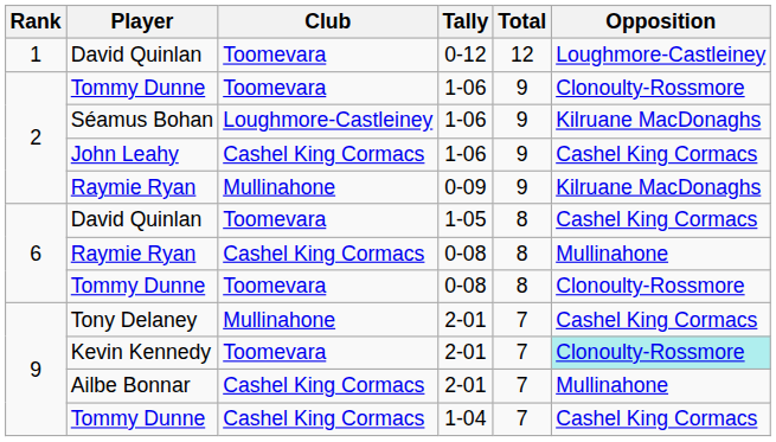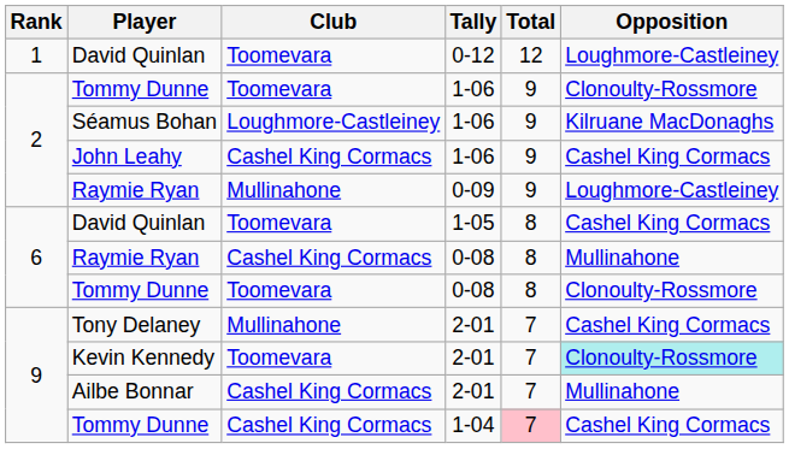 <table class="wikitable">
 <tr>
 <th>Rank</th>
 <th>Player</th>
 <th>Club</th>
 <th>Tally</th>
 <th>Total</th>
 <th>Opposition</th>
 </tr>
 <tr>
 <td rowspan="1" style="text-align:center;">1</td>
 <td>David Quinlan</td>
 <td><a href='#'>Toomevara</a></td>
 <td align=center>0-12</td>
 <td align=center>12</td>
 <td><a href='#'>Loughmore-Castleiney</a></td>
 </tr>
 <tr>
 <td rowspan="4" style="text-align:center;">2</td>
 <td><a href='#'>Tommy Dunne</a></td>
 <td><a href='#'>Toomevara</a></td>
 <td align=center>1-06</td>
 <td align=center>9</td>
 <td><a href='#'>Clonoulty-Rossmore</a></td>
 </tr>
 <tr>
 <td>Séamus Bohan</td>
 <td><a href='#'>Loughmore-Castleiney</a></td>
 <td align=center>1-06</td>
 <td align=center>9</td>
 <td><a href='#'>Kilruane MacDonaghs</a></td>
 </tr>
 <tr>
 <td><a href='#'>John Leahy</a></td>
 <td><a href='#'>Cashel King Cormacs</a></td>
 <td align=center>1-06</td>
 <td align=center>9</td>
 <td><a href='#'>Cashel King Cormacs</a></td>
 </tr>
 <tr>
 <td><a href='#'>Raymie Ryan</a></td>
 <td><a href='#'>Mullinahone</a></td>
 <td align=center>0-09</td>
 <td align=center>9</td>
-<td><a href='#'>Kilruane MacDonaghs</a></td>
+<td><a href='#'>Loughmore-Castleiney</a></td>
 </tr>
 <tr>
 <td rowspan="3" style="text-align:center;">6</td>
 <td>David Quinlan</td>
 <td><a href='#'>Toomevara</a></td>
 <td align=center>1-05</td>
 <td align=center>8</td>
 <td><a href='#'>Cashel King Cormacs</a></td>
 </tr>
 <tr>
 <td><a href='#'>Raymie Ryan</a></td>
 <td><a href='#'>Cashel King Cormacs</a></td>
 <td align=center>0-08</td>
 <td align=center>8</td>
 <td><a href='#'>Mullinahone</a></td>
 </tr>
 <tr>
 <td><a href='#'>Tommy Dunne</a></td>
 <td><a href='#'>Toomevara</a></td>
 <td align=center>0-08</td>
 <td align=center>8</td>
 <td><a href='#'>Clonoulty-Rossmore</a></td>
 </tr>
 <tr>
 <td rowspan="4" style="text-align:center;">9</td>
 <td>Tony Delaney</td>
 <td><a href='#'>Mullinahone</a></td>
 <td align=center>2-01</td>
 <td align=center>7</td>
 <td><a href='#'>Cashel King Cormacs</a></td>
 </tr>
 <tr>
 <td>Kevin Kennedy</td>
 <td><a href='#'>Toomevara</a></td>
 <td align=center>2-01</td>
 <td align=center>7</td>
 <td style="background: paleturquoise;"><a href='#'>Clonoulty-Rossmore</a></td>
 </tr>
 <tr>
 <td>Ailbe Bonnar</td>
 <td><a href='#'>Cashel King Cormacs</a></td>
 <td align=center>2-01</td>
 <td align=center>7</td>
 <td><a href='#'>Mullinahone</a></td>
 </tr>
 <tr>
 <td><a href='#'>Tommy Dunne</a></td>
 <td><a href='#'>Cashel King Cormacs</a></td>
 <td align=center>1-04</td>
-<td align=center>7</td>
+<td align=center style="background: pink;">7</td>
 <td><a href='#'>Cashel King Cormacs</a></td>
 </tr>
 </table>
